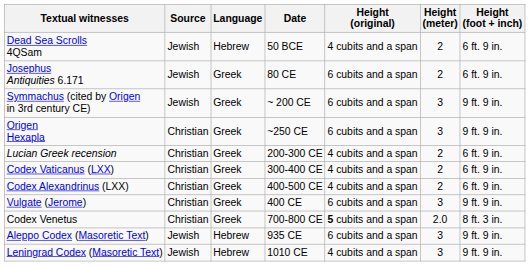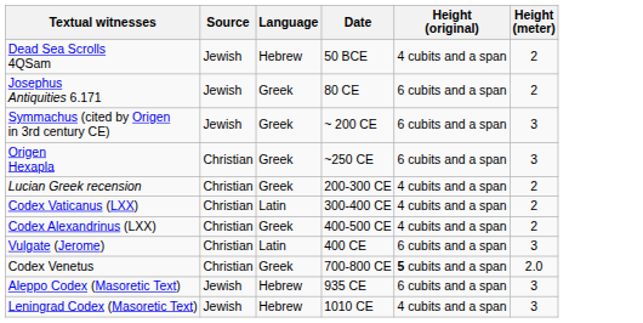 <table class=wikitable>
 <tr>
 <th>Textual witnesses</th>
 <th>Source</th>
 <th>Language</th>
 <th>Date</th>
 <th>Height<br>(original)</th>
 <th>Height<br>(meter)</th>
-<th>Height<br>(foot + inch)</th>
 </tr>
 <tr>
 <td><a href='#'>Dead Sea Scrolls</a><br>4QSam</td>
 <td>Jewish</td>
 <td>Hebrew</td>
 <td>50 BCE</td>
 <td>4 cubits and a span</td>
 <td align="center">2</td>
-<td>6 ft. 9 in.</td>
 </tr>
 <tr>
 <td><a href='#'>Josephus</a><br><em>Antiquities</em> 6.171</td>
 <td>Jewish</td>
 <td>Greek</td>
 <td>80 CE</td>
 <td>6 cubits and a span</td>
 <td align="center">2</td>
-<td>6 ft. 9 in.</td>
 </tr>
 <tr>
 <td><a href='#'>Symmachus</a> (cited by  <a href='#'>Origen</a><br>in 3rd century CE)</td>
 <td>Jewish</td>
 <td>Greek</td>
 <td>~ 200 CE</td>
 <td>6 cubits and a span</td>
 <td align="center">3</td>
-<td>9 ft. 9 in.</td>
 </tr>
 <tr>
 <td><a href='#'>Origen</a><br><a href='#'>Hexapla</a></td>
 <td>Christian</td>
 <td>Greek</td>
 <td>~250 CE</td>
 <td>6 cubits and a span</td>
 <td align="center">3</td>
-<td>9 ft. 9 in.</td>
 </tr>
 <tr>
 <td><em>Lucian Greek recension</em></td>
 <td>Christian</td>
 <td>Greek</td>
 <td>200-300 CE</td>
 <td>4 cubits and a span</td>
 <td align="center">2</td>
-<td>6 ft. 9 in.</td>
 </tr>
 <tr>
 <td><a href='#'>Codex Vaticanus</a> (<a href='#'>LXX</a>)</td>
 <td>Christian</td>
-<td>Greek</td>
+<td>Latin</td>
 <td>300-400 CE</td>
 <td>4 cubits and a span</td>
 <td align="center">2</td>
-<td>6 ft. 9 in.</td>
 </tr>
 <tr>
 <td><a href='#'>Codex Alexandrinus</a> (LXX)</td>
 <td>Christian</td>
 <td>Greek</td>
 <td>400-500 CE</td>
 <td>4 cubits and a span</td>
 <td align="center">2</td>
-<td>6 ft. 9 in.</td>
 </tr>
 <tr>
 <td><a href='#'>Vulgate</a> (<a href='#'>Jerome</a>)</td>
 <td>Christian</td>
-<td>Greek</td>
+<td>Latin</td>
 <td>400 CE</td>
 <td>6 cubits and a span</td>
 <td align="center">3</td>
-<td>9 ft. 9 in.</td>
 </tr>
 <tr>
 <td>Codex Venetus</td>
 <td>Christian</td>
 <td>Greek</td>
 <td>700-800 CE</td>
 <td><strong>5</strong> cubits and a span</td>
 <td align="center">2.0</td>
-<td>8 ft. 3 in.</td>
 </tr>
 <tr>
 <td><a href='#'>Aleppo Codex</a> (<a href='#'>Masoretic Text</a>)</td>
 <td>Jewish</td>
 <td>Hebrew</td>
 <td>935 CE</td>
 <td>6 cubits and a span</td>
 <td align="center">3</td>
-<td>9 ft. 9 in.</td>
 </tr>
 <tr>
 <td><a href='#'>Leningrad Codex</a> (<a href='#'>Masoretic Text</a>)</td>
 <td>Jewish</td>
 <td>Hebrew</td>
 <td>1010 CE</td>
 <td>4 cubits and a span</td>
 <td align="center">3</td>
-<td>9 ft. 9 in.</td>
 </tr>
 </table>
